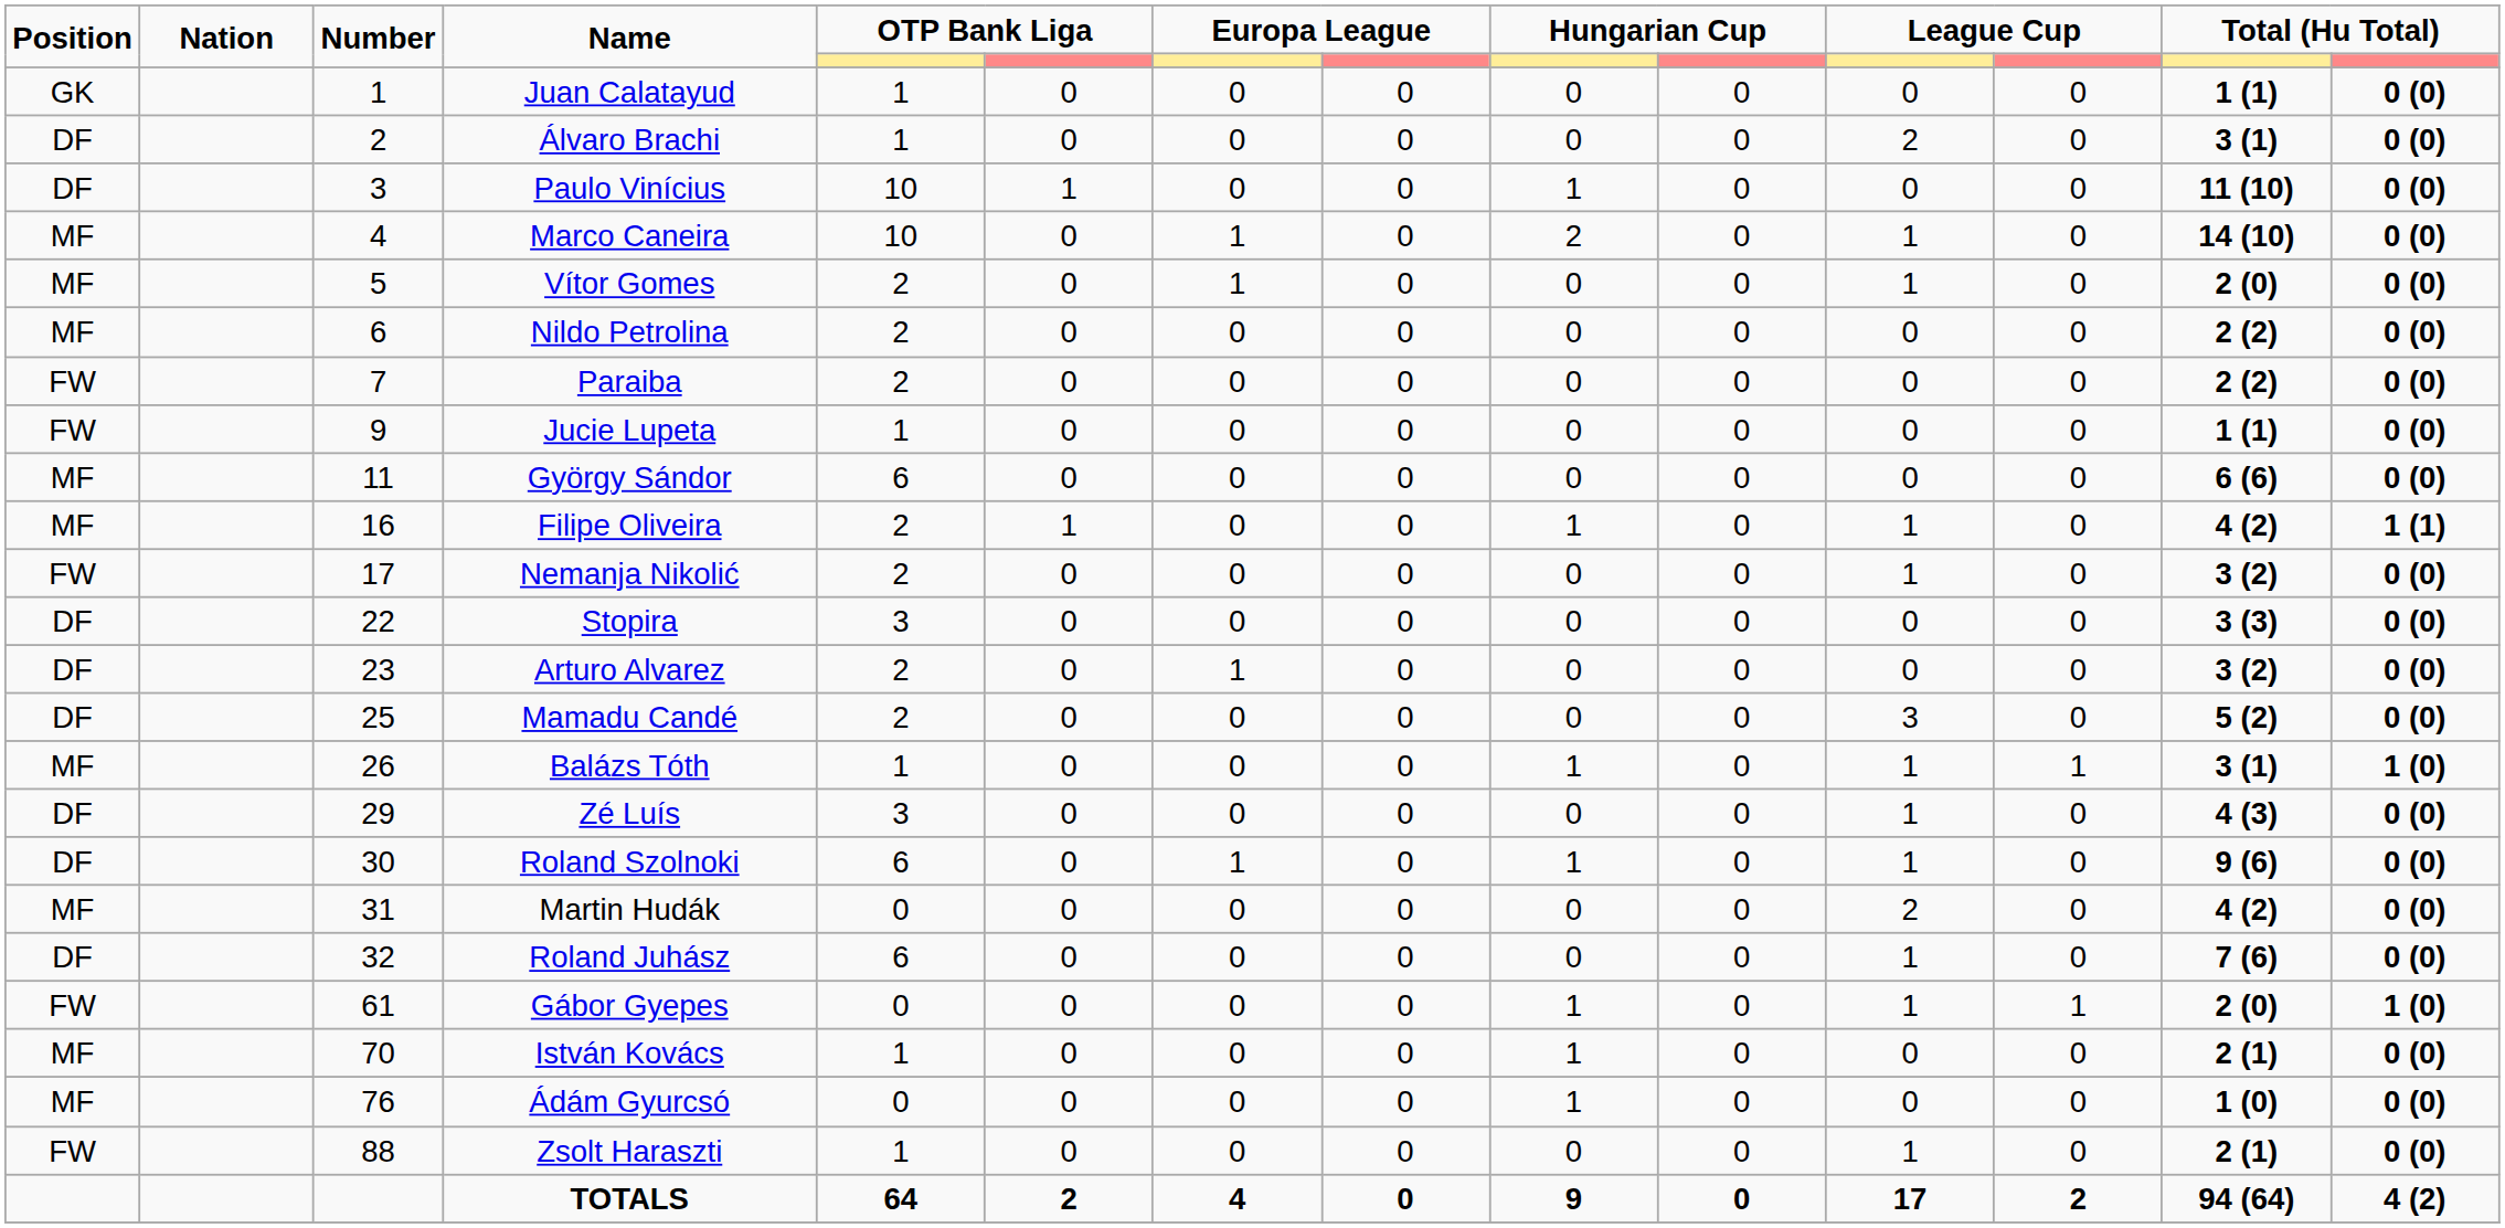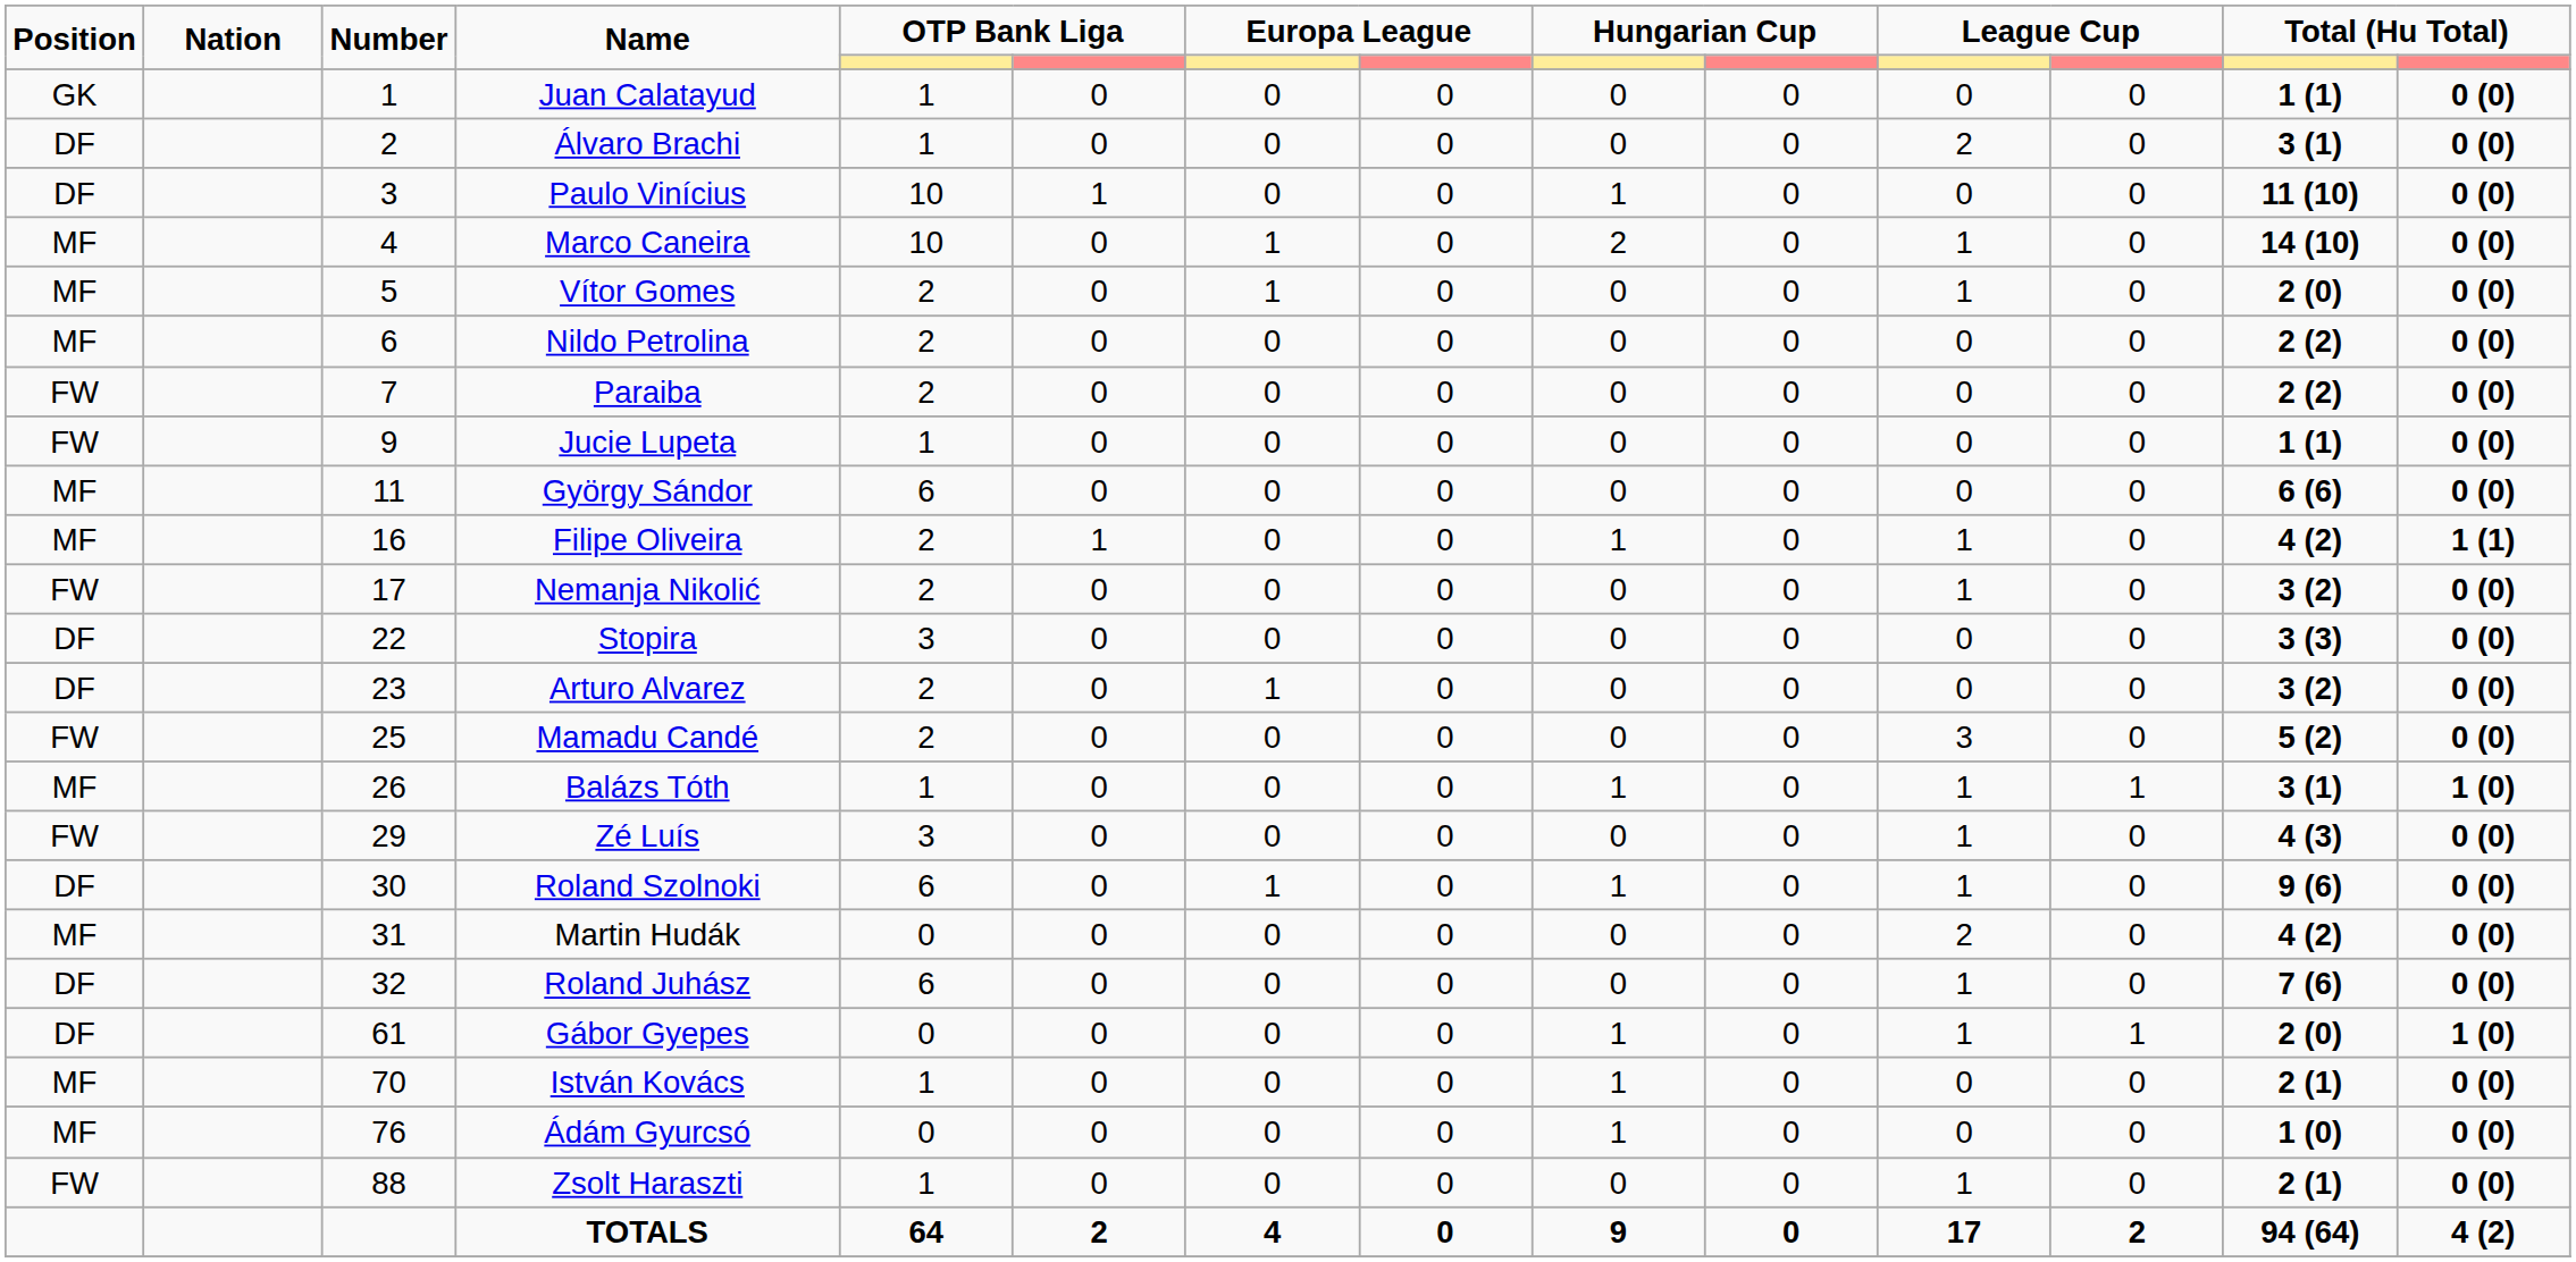 <table class="wikitable" style="font-size: 95%; text-align: center;">
 <tr>
 <td rowspan="2" width="5%" align="center"><strong>Position</strong></td>
 <td rowspan="2" width="7%" align="center"><strong>Nation</strong></td>
 <td rowspan="2" width="5%" align="center"><strong>Number</strong></td>
 <td rowspan="2" width="15%" align="center"><strong>Name</strong></td>
 <td colspan="2" align="center"><strong>OTP Bank Liga</strong></td>
 <td colspan="2" align="center"><strong>Europa League</strong></td>
 <td colspan="2" align="center"><strong>Hungarian Cup</strong></td>
 <td colspan="2" align="center"><strong>League Cup</strong></td>
 <td colspan="2" align="center"><strong>Total (Hu Total)</strong></td>
 </tr>
 <tr>
 <th width=60 style="background: #FFEE99"></th>
 <th width=60 style="background: #FF8888"></th>
 <th width=60 style="background: #FFEE99"></th>
 <th width=60 style="background: #FF8888"></th>
 <th width=60 style="background: #FFEE99"></th>
 <th width=60 style="background: #FF8888"></th>
 <th width=60 style="background: #FFEE99"></th>
 <th width=60 style="background: #FF8888"></th>
 <th width=60 style="background: #FFEE99"></th>
 <th width=60 style="background: #FF8888"></th>
 </tr>
 <tr>
 <td>GK</td>
 <td></td>
 <td>1</td>
 <td><a href='#'>Juan Calatayud</a></td>
 <td>1</td>
 <td>0</td>
 <td>0</td>
 <td>0</td>
 <td>0</td>
 <td>0</td>
 <td>0</td>
 <td>0</td>
 <td><strong>1 (1)</strong></td>
 <td><strong>0 (0)</strong></td>
 </tr>
 <tr>
 <td>DF</td>
 <td></td>
 <td>2</td>
 <td><a href='#'>Álvaro Brachi</a></td>
 <td>1</td>
 <td>0</td>
 <td>0</td>
 <td>0</td>
 <td>0</td>
 <td>0</td>
 <td>2</td>
 <td>0</td>
 <td><strong>3 (1)</strong></td>
 <td><strong>0 (0)</strong></td>
 </tr>
 <tr>
 <td>DF</td>
 <td></td>
 <td>3</td>
 <td><a href='#'>Paulo Vinícius</a></td>
 <td>10</td>
 <td>1</td>
 <td>0</td>
 <td>0</td>
 <td>1</td>
 <td>0</td>
 <td>0</td>
 <td>0</td>
 <td><strong>11 (10)</strong></td>
 <td><strong>0 (0)</strong></td>
 </tr>
 <tr>
 <td>MF</td>
 <td></td>
 <td>4</td>
 <td><a href='#'>Marco Caneira</a></td>
 <td>10</td>
 <td>0</td>
 <td>1</td>
 <td>0</td>
 <td>2</td>
 <td>0</td>
 <td>1</td>
 <td>0</td>
 <td><strong>14 (10)</strong></td>
 <td><strong>0 (0)</strong></td>
 </tr>
 <tr>
 <td>MF</td>
 <td></td>
 <td>5</td>
 <td><a href='#'>Vítor Gomes</a></td>
 <td>2</td>
 <td>0</td>
 <td>1</td>
 <td>0</td>
 <td>0</td>
 <td>0</td>
 <td>1</td>
 <td>0</td>
 <td><strong>2 (0)</strong></td>
 <td><strong>0 (0)</strong></td>
 </tr>
 <tr>
 <td>MF</td>
 <td></td>
 <td>6</td>
 <td><a href='#'>Nildo Petrolina</a></td>
 <td>2</td>
 <td>0</td>
 <td>0</td>
 <td>0</td>
 <td>0</td>
 <td>0</td>
 <td>0</td>
 <td>0</td>
 <td><strong>2 (2)</strong></td>
 <td><strong>0 (0)</strong></td>
 </tr>
 <tr>
 <td>FW</td>
 <td></td>
 <td>7</td>
 <td><a href='#'>Paraiba</a></td>
 <td>2</td>
 <td>0</td>
 <td>0</td>
 <td>0</td>
 <td>0</td>
 <td>0</td>
 <td>0</td>
 <td>0</td>
 <td><strong>2 (2)</strong></td>
 <td><strong>0 (0)</strong></td>
 </tr>
 <tr>
 <td>FW</td>
 <td></td>
 <td>9</td>
 <td><a href='#'>Jucie Lupeta</a></td>
 <td>1</td>
 <td>0</td>
 <td>0</td>
 <td>0</td>
 <td>0</td>
 <td>0</td>
 <td>0</td>
 <td>0</td>
 <td><strong>1 (1)</strong></td>
 <td><strong>0 (0)</strong></td>
 </tr>
 <tr>
 <td>MF</td>
 <td></td>
 <td>11</td>
 <td><a href='#'>György Sándor</a></td>
 <td>6</td>
 <td>0</td>
 <td>0</td>
 <td>0</td>
 <td>0</td>
 <td>0</td>
 <td>0</td>
 <td>0</td>
 <td><strong>6 (6)</strong></td>
 <td><strong>0 (0)</strong></td>
 </tr>
 <tr>
 <td>MF</td>
 <td></td>
 <td>16</td>
 <td><a href='#'>Filipe Oliveira</a></td>
 <td>2</td>
 <td>1</td>
 <td>0</td>
 <td>0</td>
 <td>1</td>
 <td>0</td>
 <td>1</td>
 <td>0</td>
 <td><strong>4 (2)</strong></td>
 <td><strong>1 (1)</strong></td>
 </tr>
 <tr>
 <td>FW</td>
 <td></td>
 <td>17</td>
 <td><a href='#'>Nemanja Nikolić</a></td>
 <td>2</td>
 <td>0</td>
 <td>0</td>
 <td>0</td>
 <td>0</td>
 <td>0</td>
 <td>1</td>
 <td>0</td>
 <td><strong>3 (2)</strong></td>
 <td><strong>0 (0)</strong></td>
 </tr>
 <tr>
 <td>DF</td>
 <td></td>
 <td>22</td>
 <td><a href='#'>Stopira</a></td>
 <td>3</td>
 <td>0</td>
 <td>0</td>
 <td>0</td>
 <td>0</td>
 <td>0</td>
 <td>0</td>
 <td>0</td>
 <td><strong>3 (3)</strong></td>
 <td><strong>0 (0)</strong></td>
 </tr>
 <tr>
 <td>DF</td>
 <td></td>
 <td>23</td>
 <td><a href='#'>Arturo Alvarez</a></td>
 <td>2</td>
 <td>0</td>
 <td>1</td>
 <td>0</td>
 <td>0</td>
 <td>0</td>
 <td>0</td>
 <td>0</td>
 <td><strong>3 (2)</strong></td>
 <td><strong>0 (0)</strong></td>
 </tr>
 <tr>
-<td>DF</td>
+<td>FW</td>
 <td></td>
 <td>25</td>
 <td><a href='#'>Mamadu Candé</a></td>
 <td>2</td>
 <td>0</td>
 <td>0</td>
 <td>0</td>
 <td>0</td>
 <td>0</td>
 <td>3</td>
 <td>0</td>
 <td><strong>5 (2)</strong></td>
 <td><strong>0 (0)</strong></td>
 </tr>
 <tr>
 <td>MF</td>
 <td></td>
 <td>26</td>
 <td><a href='#'>Balázs Tóth</a></td>
 <td>1</td>
 <td>0</td>
 <td>0</td>
 <td>0</td>
 <td>1</td>
 <td>0</td>
 <td>1</td>
 <td>1</td>
 <td><strong>3 (1)</strong></td>
 <td><strong>1 (0)</strong></td>
 </tr>
 <tr>
-<td>DF</td>
+<td>FW</td>
 <td></td>
 <td>29</td>
 <td><a href='#'>Zé Luís</a></td>
 <td>3</td>
 <td>0</td>
 <td>0</td>
 <td>0</td>
 <td>0</td>
 <td>0</td>
 <td>1</td>
 <td>0</td>
 <td><strong>4 (3)</strong></td>
 <td><strong>0 (0)</strong></td>
 </tr>
 <tr>
 <td>DF</td>
 <td></td>
 <td>30</td>
 <td><a href='#'>Roland Szolnoki</a></td>
 <td>6</td>
 <td>0</td>
 <td>1</td>
 <td>0</td>
 <td>1</td>
 <td>0</td>
 <td>1</td>
 <td>0</td>
 <td><strong>9 (6)</strong></td>
 <td><strong>0 (0)</strong></td>
 </tr>
 <tr>
 <td>MF</td>
 <td></td>
 <td>31</td>
 <td>Martin Hudák</td>
 <td>0</td>
 <td>0</td>
 <td>0</td>
 <td>0</td>
 <td>0</td>
 <td>0</td>
 <td>2</td>
 <td>0</td>
 <td><strong>4 (2)</strong></td>
 <td><strong>0 (0)</strong></td>
 </tr>
 <tr>
 <td>DF</td>
 <td></td>
 <td>32</td>
 <td><a href='#'>Roland Juhász</a></td>
 <td>6</td>
 <td>0</td>
 <td>0</td>
 <td>0</td>
 <td>0</td>
 <td>0</td>
 <td>1</td>
 <td>0</td>
 <td><strong>7 (6)</strong></td>
 <td><strong>0 (0)</strong></td>
 </tr>
 <tr>
-<td>FW</td>
+<td>DF</td>
 <td></td>
 <td>61</td>
 <td><a href='#'>Gábor Gyepes</a></td>
 <td>0</td>
 <td>0</td>
 <td>0</td>
 <td>0</td>
 <td>1</td>
 <td>0</td>
 <td>1</td>
 <td>1</td>
 <td><strong>2 (0)</strong></td>
 <td><strong>1 (0)</strong></td>
 </tr>
 <tr>
 <td>MF</td>
 <td></td>
 <td>70</td>
 <td><a href='#'>István Kovács</a></td>
 <td>1</td>
 <td>0</td>
 <td>0</td>
 <td>0</td>
 <td>1</td>
 <td>0</td>
 <td>0</td>
 <td>0</td>
 <td><strong>2 (1)</strong></td>
 <td><strong>0 (0)</strong></td>
 </tr>
 <tr>
 <td>MF</td>
 <td></td>
 <td>76</td>
 <td><a href='#'>Ádám Gyurcsó</a></td>
 <td>0</td>
 <td>0</td>
 <td>0</td>
 <td>0</td>
 <td>1</td>
 <td>0</td>
 <td>0</td>
 <td>0</td>
 <td><strong>1 (0)</strong></td>
 <td><strong>0 (0)</strong></td>
 </tr>
 <tr>
 <td>FW</td>
 <td></td>
 <td>88</td>
 <td><a href='#'>Zsolt Haraszti</a></td>
 <td>1</td>
 <td>0</td>
 <td>0</td>
 <td>0</td>
 <td>0</td>
 <td>0</td>
 <td>1</td>
 <td>0</td>
 <td><strong>2 (1)</strong></td>
 <td><strong>0 (0)</strong></td>
 </tr>
 <tr>
 <td></td>
 <td></td>
 <td></td>
 <td><strong>TOTALS</strong></td>
 <td><strong>64</strong></td>
 <td><strong>2</strong></td>
 <td><strong>4</strong></td>
 <td><strong>0</strong></td>
 <td><strong>9</strong></td>
 <td><strong>0</strong></td>
 <td><strong>17</strong></td>
 <td><strong>2</strong></td>
 <td><strong>94 (64)</strong></td>
 <td><strong>4 (2)</strong></td>
 </tr>
 <tr>
 </tr>
 </table>
